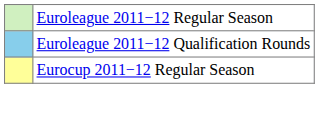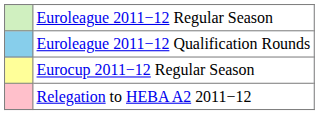 <table bgcolor="#f7f8ff" cellpadding="3" cellspacing="0" border="1" style="font-size: 95%; border: gray solid 1px; border-collapse: collapse; text-align:center">
 <tr>
 <td style="background: #D0F0C0;" width="20"></td>
 <td bgcolor="#ffffff" align="left"><a href='#'>Euroleague 2011−12</a> Regular Season</td>
 </tr>
 <tr>
 <td style="background: #87ceeb;" width="20"></td>
 <td bgcolor="#ffffff" align="left"><a href='#'>Euroleague 2011−12</a> Qualification Rounds</td>
 </tr>
 <tr>
 <td style="background: #FFFF99;" width="20"></td>
 <td bgcolor="#ffffff" align="left"><a href='#'>Eurocup 2011−12</a> Regular Season</td>
 </tr>
+<tr>
+<td style="background: #ffc0cb" width="20"></td>
+<td bgcolor="#ffffff" align="left"><a href='#'>Relegation</a> to <a href='#'>HEBA A2</a> 2011−12</td>
+</tr>
 </table>
